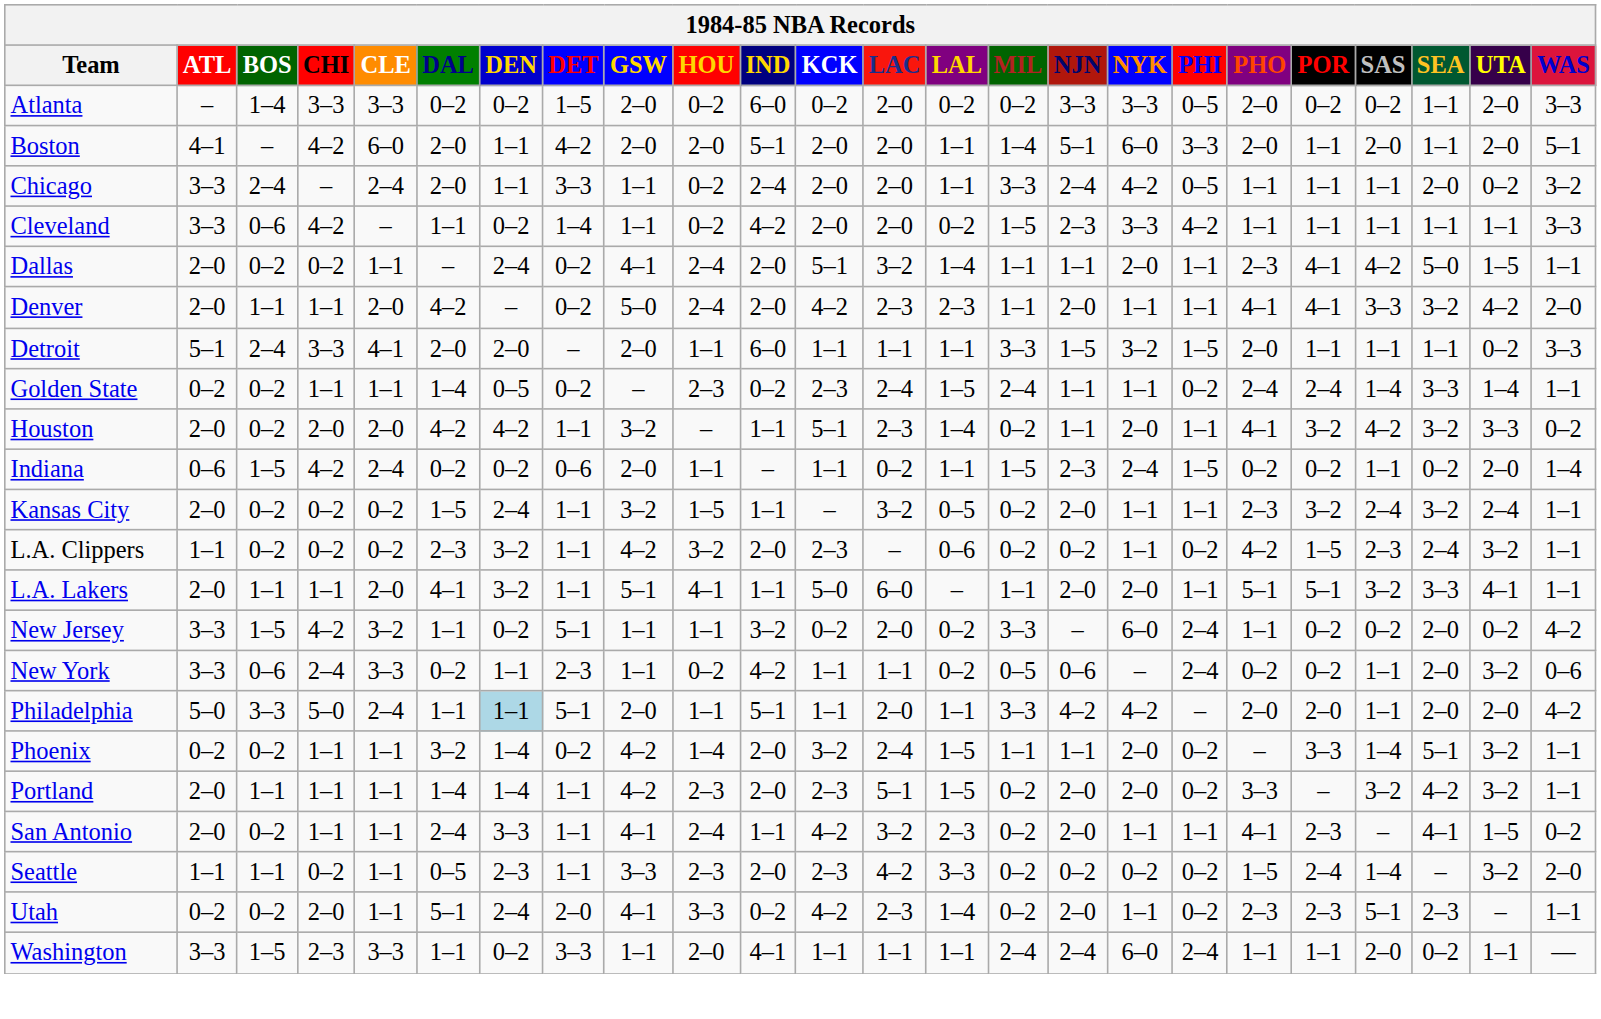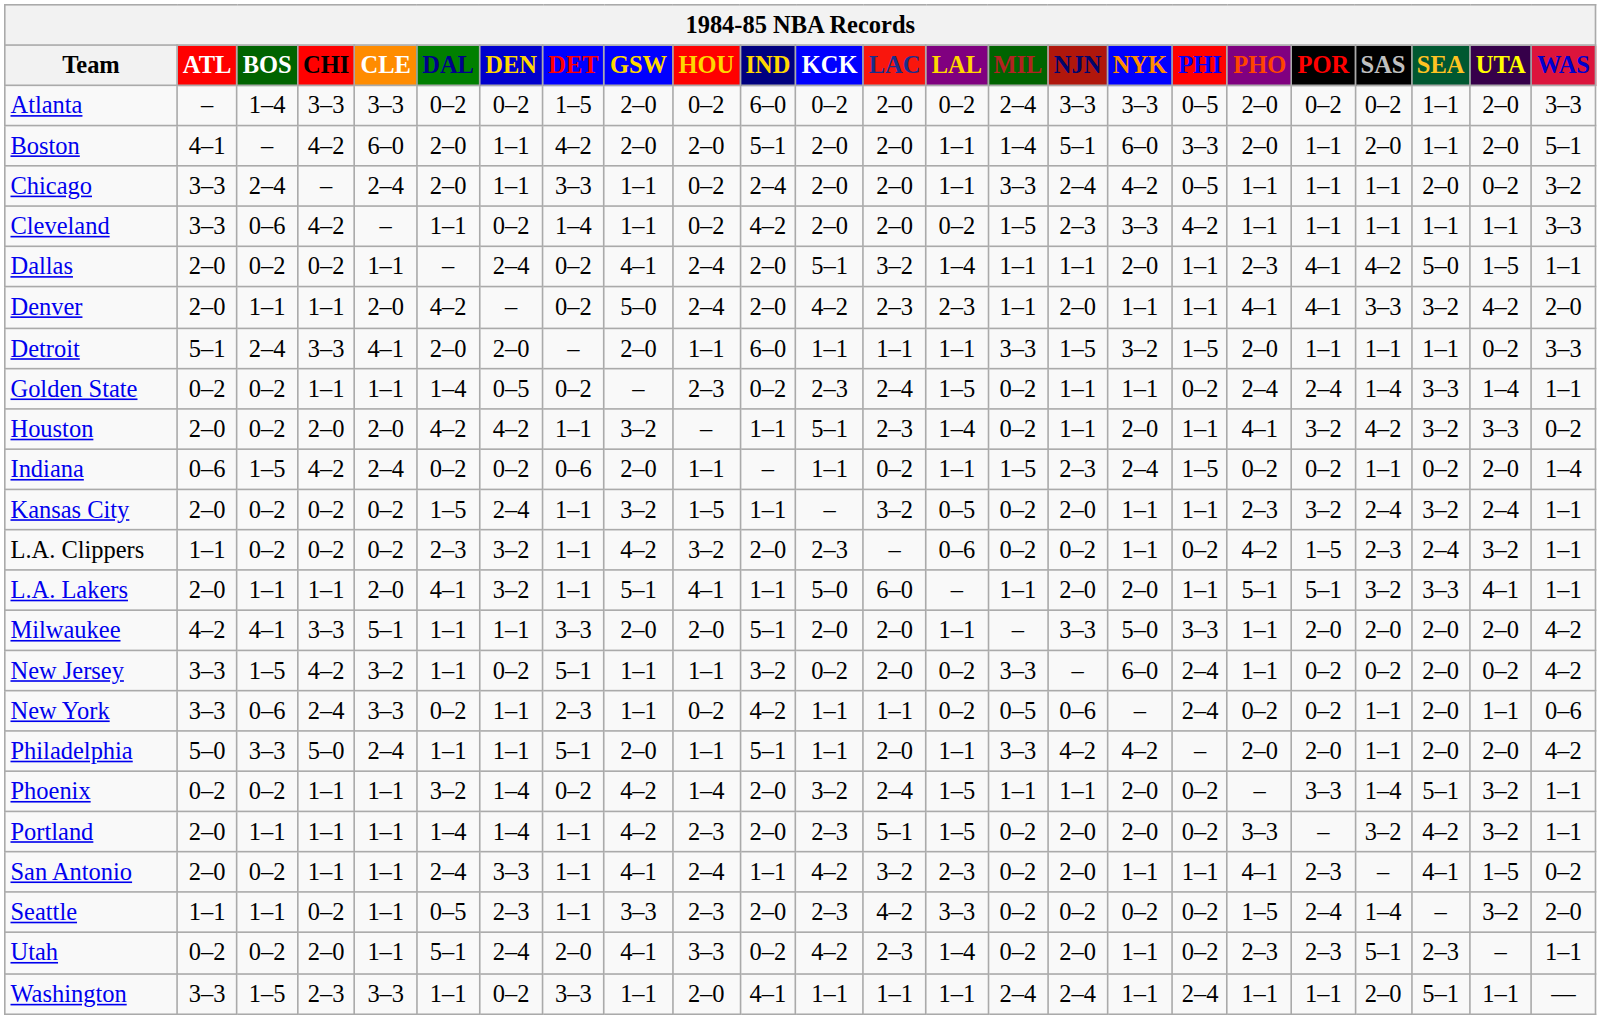 <table class="wikitable" style="font-size:95%; text-align:center;">
 <tr>
 <th colspan=24>1984-85 NBA Records</th>
 </tr>
 <tr>
 <th width=100>Team</th>
 <th style="background:#FF0000;color:#FFFFFF;width=35">ATL</th>
 <th style="background:#006400;color:#FFFFFF;width=35">BOS</th>
 <th style="background:#FF0000;color:#000000;width=35">CHI</th>
 <th style="background:#FF8C00;color:#FFFFFF;width=35">CLE</th>
 <th style="background:#008000;color:#00008B;width=35">DAL</th>
 <th style="background:#0000CD;color:#FFD700;width=35">DEN</th>
 <th style="background:#0000FF;color:#FF0000;width=35">DET</th>
 <th style="background:#0000FF;color:#FFD700;width=35">GSW</th>
 <th style="background:#FF0000;color:#FFD700;width=35">HOU</th>
 <th style="background:#000080;color:#FFD700;width=35">IND</th>
 <th style="background:#0000FF;color:#FFFFFF;width=35">KCK</th>
 <th style="background:#F9160D;color:#1A2E8B;width=35">LAC</th>
 <th style="background:#800080;color:#FFD700;width=35">LAL</th>
 <th style="background:#006400;color:#B22222;width=35">MIL</th>
 <th style="background:#B0170C;color:#00056D;width=35">NJN</th>
 <th style="background:#0000FF;color:#FF8C00;width=35">NYK</th>
 <th style="background:#FF0000;color:#0000FF;width=35">PHI</th>
 <th style="background:#800080;color:#FF4500;width=35">PHO</th>
 <th style="background:#000000;color:#FF0000;width=35">POR</th>
 <th style="background:#000000;color:#C0C0C0;width=35">SAS</th>
 <th style="background:#005831;color:#FFC322;width=35">SEA</th>
 <th style="background:#36004A;color:#FFFF00;width=35">UTA</th>
 <th style="background:#DC143C;color:#0000CD;width=35">WAS</th>
 </tr>
 <tr>
 <td style="text-align:left;"><a href='#'>Atlanta</a></td>
 <td>–</td>
 <td>1–4</td>
 <td>3–3</td>
 <td>3–3</td>
 <td>0–2</td>
 <td>0–2</td>
 <td>1–5</td>
 <td>2–0</td>
 <td>0–2</td>
 <td>6–0</td>
 <td>0–2</td>
 <td>2–0</td>
 <td>0–2</td>
-<td>0–2</td>
+<td>2–4</td>
 <td>3–3</td>
 <td>3–3</td>
 <td>0–5</td>
 <td>2–0</td>
 <td>0–2</td>
 <td>0–2</td>
 <td>1–1</td>
 <td>2–0</td>
 <td>3–3</td>
 </tr>
 <tr>
 <td style="text-align:left;"><a href='#'>Boston</a></td>
 <td>4–1</td>
 <td>–</td>
 <td>4–2</td>
 <td>6–0</td>
 <td>2–0</td>
 <td>1–1</td>
 <td>4–2</td>
 <td>2–0</td>
 <td>2–0</td>
 <td>5–1</td>
 <td>2–0</td>
 <td>2–0</td>
 <td>1–1</td>
 <td>1–4</td>
 <td>5–1</td>
 <td>6–0</td>
 <td>3–3</td>
 <td>2–0</td>
 <td>1–1</td>
 <td>2–0</td>
 <td>1–1</td>
 <td>2–0</td>
 <td>5–1</td>
 </tr>
 <tr>
 <td style="text-align:left;"><a href='#'>Chicago</a></td>
 <td>3–3</td>
 <td>2–4</td>
 <td>–</td>
 <td>2–4</td>
 <td>2–0</td>
 <td>1–1</td>
 <td>3–3</td>
 <td>1–1</td>
 <td>0–2</td>
 <td>2–4</td>
 <td>2–0</td>
 <td>2–0</td>
 <td>1–1</td>
 <td>3–3</td>
 <td>2–4</td>
 <td>4–2</td>
 <td>0–5</td>
 <td>1–1</td>
 <td>1–1</td>
 <td>1–1</td>
 <td>2–0</td>
 <td>0–2</td>
 <td>3–2</td>
 </tr>
 <tr>
 <td style="text-align:left;"><a href='#'>Cleveland</a></td>
 <td>3–3</td>
 <td>0–6</td>
 <td>4–2</td>
 <td>–</td>
 <td>1–1</td>
 <td>0–2</td>
 <td>1–4</td>
 <td>1–1</td>
 <td>0–2</td>
 <td>4–2</td>
 <td>2–0</td>
 <td>2–0</td>
 <td>0–2</td>
 <td>1–5</td>
 <td>2–3</td>
 <td>3–3</td>
 <td>4–2</td>
 <td>1–1</td>
 <td>1–1</td>
 <td>1–1</td>
 <td>1–1</td>
 <td>1–1</td>
 <td>3–3</td>
 </tr>
 <tr>
 <td style="text-align:left;"><a href='#'>Dallas</a></td>
 <td>2–0</td>
 <td>0–2</td>
 <td>0–2</td>
 <td>1–1</td>
 <td>–</td>
 <td>2–4</td>
 <td>0–2</td>
 <td>4–1</td>
 <td>2–4</td>
 <td>2–0</td>
 <td>5–1</td>
 <td>3–2</td>
 <td>1–4</td>
 <td>1–1</td>
 <td>1–1</td>
 <td>2–0</td>
 <td>1–1</td>
 <td>2–3</td>
 <td>4–1</td>
 <td>4–2</td>
 <td>5–0</td>
 <td>1–5</td>
 <td>1–1</td>
 </tr>
 <tr>
 <td style="text-align:left;"><a href='#'>Denver</a></td>
 <td>2–0</td>
 <td>1–1</td>
 <td>1–1</td>
 <td>2–0</td>
 <td>4–2</td>
 <td>–</td>
 <td>0–2</td>
 <td>5–0</td>
 <td>2–4</td>
 <td>2–0</td>
 <td>4–2</td>
 <td>2–3</td>
 <td>2–3</td>
 <td>1–1</td>
 <td>2–0</td>
 <td>1–1</td>
 <td>1–1</td>
 <td>4–1</td>
 <td>4–1</td>
 <td>3–3</td>
 <td>3–2</td>
 <td>4–2</td>
 <td>2–0</td>
 </tr>
 <tr>
 <td style="text-align:left;"><a href='#'>Detroit</a></td>
 <td>5–1</td>
 <td>2–4</td>
 <td>3–3</td>
 <td>4–1</td>
 <td>2–0</td>
 <td>2–0</td>
 <td>–</td>
 <td>2–0</td>
 <td>1–1</td>
 <td>6–0</td>
 <td>1–1</td>
 <td>1–1</td>
 <td>1–1</td>
 <td>3–3</td>
 <td>1–5</td>
 <td>3–2</td>
 <td>1–5</td>
 <td>2–0</td>
 <td>1–1</td>
 <td>1–1</td>
 <td>1–1</td>
 <td>0–2</td>
 <td>3–3</td>
 </tr>
 <tr>
 <td style="text-align:left;"><a href='#'>Golden State</a></td>
 <td>0–2</td>
 <td>0–2</td>
 <td>1–1</td>
 <td>1–1</td>
 <td>1–4</td>
 <td>0–5</td>
 <td>0–2</td>
 <td>–</td>
 <td>2–3</td>
 <td>0–2</td>
 <td>2–3</td>
 <td>2–4</td>
 <td>1–5</td>
-<td>2–4</td>
+<td>0–2</td>
 <td>1–1</td>
 <td>1–1</td>
 <td>0–2</td>
 <td>2–4</td>
 <td>2–4</td>
 <td>1–4</td>
 <td>3–3</td>
 <td>1–4</td>
 <td>1–1</td>
 </tr>
 <tr>
 <td style="text-align:left;"><a href='#'>Houston</a></td>
 <td>2–0</td>
 <td>0–2</td>
 <td>2–0</td>
 <td>2–0</td>
 <td>4–2</td>
 <td>4–2</td>
 <td>1–1</td>
 <td>3–2</td>
 <td>–</td>
 <td>1–1</td>
 <td>5–1</td>
 <td>2–3</td>
 <td>1–4</td>
 <td>0–2</td>
 <td>1–1</td>
 <td>2–0</td>
 <td>1–1</td>
 <td>4–1</td>
 <td>3–2</td>
 <td>4–2</td>
 <td>3–2</td>
 <td>3–3</td>
 <td>0–2</td>
 </tr>
 <tr>
 <td style="text-align:left;"><a href='#'>Indiana</a></td>
 <td>0–6</td>
 <td>1–5</td>
 <td>4–2</td>
 <td>2–4</td>
 <td>0–2</td>
 <td>0–2</td>
 <td>0–6</td>
 <td>2–0</td>
 <td>1–1</td>
 <td>–</td>
 <td>1–1</td>
 <td>0–2</td>
 <td>1–1</td>
 <td>1–5</td>
 <td>2–3</td>
 <td>2–4</td>
 <td>1–5</td>
 <td>0–2</td>
 <td>0–2</td>
 <td>1–1</td>
 <td>0–2</td>
 <td>2–0</td>
 <td>1–4</td>
 </tr>
 <tr>
 <td style="text-align:left;"><a href='#'>Kansas City</a></td>
 <td>2–0</td>
 <td>0–2</td>
 <td>0–2</td>
 <td>0–2</td>
 <td>1–5</td>
 <td>2–4</td>
 <td>1–1</td>
 <td>3–2</td>
 <td>1–5</td>
 <td>1–1</td>
 <td>–</td>
 <td>3–2</td>
 <td>0–5</td>
 <td>0–2</td>
 <td>2–0</td>
 <td>1–1</td>
 <td>1–1</td>
 <td>2–3</td>
 <td>3–2</td>
 <td>2–4</td>
 <td>3–2</td>
 <td>2–4</td>
 <td>1–1</td>
 </tr>
 <tr>
 <td style="text-align:left;">L.A. Clippers</td>
 <td>1–1</td>
 <td>0–2</td>
 <td>0–2</td>
 <td>0–2</td>
 <td>2–3</td>
 <td>3–2</td>
 <td>1–1</td>
 <td>4–2</td>
 <td>3–2</td>
 <td>2–0</td>
 <td>2–3</td>
 <td>–</td>
 <td>0–6</td>
 <td>0–2</td>
 <td>0–2</td>
 <td>1–1</td>
 <td>0–2</td>
 <td>4–2</td>
 <td>1–5</td>
 <td>2–3</td>
 <td>2–4</td>
 <td>3–2</td>
 <td>1–1</td>
 </tr>
 <tr>
 <td style="text-align:left;"><a href='#'>L.A. Lakers</a></td>
 <td>2–0</td>
 <td>1–1</td>
 <td>1–1</td>
 <td>2–0</td>
 <td>4–1</td>
 <td>3–2</td>
 <td>1–1</td>
 <td>5–1</td>
 <td>4–1</td>
 <td>1–1</td>
 <td>5–0</td>
 <td>6–0</td>
 <td>–</td>
 <td>1–1</td>
 <td>2–0</td>
 <td>2–0</td>
 <td>1–1</td>
 <td>5–1</td>
 <td>5–1</td>
 <td>3–2</td>
 <td>3–3</td>
 <td>4–1</td>
 <td>1–1</td>
 </tr>
 <tr>
+<td style="text-align:left;"><a href='#'>Milwaukee</a></td>
+<td>4–2</td>
+<td>4–1</td>
+<td>3–3</td>
+<td>5–1</td>
+<td>1–1</td>
+<td>1–1</td>
+<td>3–3</td>
+<td>2–0</td>
+<td>2–0</td>
+<td>5–1</td>
+<td>2–0</td>
+<td>2–0</td>
+<td>1–1</td>
+<td>–</td>
+<td>3–3</td>
+<td>5–0</td>
+<td>3–3</td>
+<td>1–1</td>
+<td>2–0</td>
+<td>2–0</td>
+<td>2–0</td>
+<td>2–0</td>
+<td>4–2</td>
+</tr>
+<tr>
 <td style="text-align:left;"><a href='#'>New Jersey</a></td>
 <td>3–3</td>
 <td>1–5</td>
 <td>4–2</td>
 <td>3–2</td>
 <td>1–1</td>
 <td>0–2</td>
 <td>5–1</td>
 <td>1–1</td>
 <td>1–1</td>
 <td>3–2</td>
 <td>0–2</td>
 <td>2–0</td>
 <td>0–2</td>
 <td>3–3</td>
 <td>–</td>
 <td>6–0</td>
 <td>2–4</td>
 <td>1–1</td>
 <td>0–2</td>
 <td>0–2</td>
 <td>2–0</td>
 <td>0–2</td>
 <td>4–2</td>
 </tr>
 <tr>
 <td style="text-align:left;"><a href='#'>New York</a></td>
 <td>3–3</td>
 <td>0–6</td>
 <td>2–4</td>
 <td>3–3</td>
 <td>0–2</td>
 <td>1–1</td>
 <td>2–3</td>
 <td>1–1</td>
 <td>0–2</td>
 <td>4–2</td>
 <td>1–1</td>
 <td>1–1</td>
 <td>0–2</td>
 <td>0–5</td>
 <td>0–6</td>
 <td>–</td>
 <td>2–4</td>
 <td>0–2</td>
 <td>0–2</td>
 <td>1–1</td>
 <td>2–0</td>
-<td>3–2</td>
+<td>1–1</td>
 <td>0–6</td>
 </tr>
 <tr>
 <td style="text-align:left;"><a href='#'>Philadelphia</a></td>
 <td>5–0</td>
 <td>3–3</td>
 <td>5–0</td>
 <td>2–4</td>
 <td>1–1</td>
-<td style="background: lightblue;">1–1</td>
+<td>1–1</td>
 <td>5–1</td>
 <td>2–0</td>
 <td>1–1</td>
 <td>5–1</td>
 <td>1–1</td>
 <td>2–0</td>
 <td>1–1</td>
 <td>3–3</td>
 <td>4–2</td>
 <td>4–2</td>
 <td>–</td>
 <td>2–0</td>
 <td>2–0</td>
 <td>1–1</td>
 <td>2–0</td>
 <td>2–0</td>
 <td>4–2</td>
 </tr>
 <tr>
 <td style="text-align:left;"><a href='#'>Phoenix</a></td>
 <td>0–2</td>
 <td>0–2</td>
 <td>1–1</td>
 <td>1–1</td>
 <td>3–2</td>
 <td>1–4</td>
 <td>0–2</td>
 <td>4–2</td>
 <td>1–4</td>
 <td>2–0</td>
 <td>3–2</td>
 <td>2–4</td>
 <td>1–5</td>
 <td>1–1</td>
 <td>1–1</td>
 <td>2–0</td>
 <td>0–2</td>
 <td>–</td>
 <td>3–3</td>
 <td>1–4</td>
 <td>5–1</td>
 <td>3–2</td>
 <td>1–1</td>
 </tr>
 <tr>
 <td style="text-align:left;"><a href='#'>Portland</a></td>
 <td>2–0</td>
 <td>1–1</td>
 <td>1–1</td>
 <td>1–1</td>
 <td>1–4</td>
 <td>1–4</td>
 <td>1–1</td>
 <td>4–2</td>
 <td>2–3</td>
 <td>2–0</td>
 <td>2–3</td>
 <td>5–1</td>
 <td>1–5</td>
 <td>0–2</td>
 <td>2–0</td>
 <td>2–0</td>
 <td>0–2</td>
 <td>3–3</td>
 <td>–</td>
 <td>3–2</td>
 <td>4–2</td>
 <td>3–2</td>
 <td>1–1</td>
 </tr>
 <tr>
 <td style="text-align:left;"><a href='#'>San Antonio</a></td>
 <td>2–0</td>
 <td>0–2</td>
 <td>1–1</td>
 <td>1–1</td>
 <td>2–4</td>
 <td>3–3</td>
 <td>1–1</td>
 <td>4–1</td>
 <td>2–4</td>
 <td>1–1</td>
 <td>4–2</td>
 <td>3–2</td>
 <td>2–3</td>
 <td>0–2</td>
 <td>2–0</td>
 <td>1–1</td>
 <td>1–1</td>
 <td>4–1</td>
 <td>2–3</td>
 <td>–</td>
 <td>4–1</td>
 <td>1–5</td>
 <td>0–2</td>
 </tr>
 <tr>
 <td style="text-align:left;"><a href='#'>Seattle</a></td>
 <td>1–1</td>
 <td>1–1</td>
 <td>0–2</td>
 <td>1–1</td>
 <td>0–5</td>
 <td>2–3</td>
 <td>1–1</td>
 <td>3–3</td>
 <td>2–3</td>
 <td>2–0</td>
 <td>2–3</td>
 <td>4–2</td>
 <td>3–3</td>
 <td>0–2</td>
 <td>0–2</td>
 <td>0–2</td>
 <td>0–2</td>
 <td>1–5</td>
 <td>2–4</td>
 <td>1–4</td>
 <td>–</td>
 <td>3–2</td>
 <td>2–0</td>
 </tr>
 <tr>
 <td style="text-align:left;"><a href='#'>Utah</a></td>
 <td>0–2</td>
 <td>0–2</td>
 <td>2–0</td>
 <td>1–1</td>
 <td>5–1</td>
 <td>2–4</td>
 <td>2–0</td>
 <td>4–1</td>
 <td>3–3</td>
 <td>0–2</td>
 <td>4–2</td>
 <td>2–3</td>
 <td>1–4</td>
 <td>0–2</td>
 <td>2–0</td>
 <td>1–1</td>
 <td>0–2</td>
 <td>2–3</td>
 <td>2–3</td>
 <td>5–1</td>
 <td>2–3</td>
 <td>–</td>
 <td>1–1</td>
 </tr>
 <tr>
 <td style="text-align:left;"><a href='#'>Washington</a></td>
 <td>3–3</td>
 <td>1–5</td>
 <td>2–3</td>
 <td>3–3</td>
 <td>1–1</td>
 <td>0–2</td>
 <td>3–3</td>
 <td>1–1</td>
 <td>2–0</td>
 <td>4–1</td>
 <td>1–1</td>
 <td>1–1</td>
 <td>1–1</td>
 <td>2–4</td>
 <td>2–4</td>
-<td>6–0</td>
+<td>1–1</td>
 <td>2–4</td>
 <td>1–1</td>
 <td>1–1</td>
 <td>2–0</td>
-<td>0–2</td>
+<td>5–1</td>
 <td>1–1</td>
 <td>—</td>
 </tr>
 </table>
